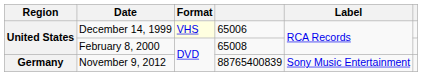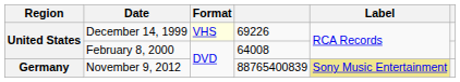 <table class="wikitable plainrowheaders">
 <tr>
 <th scope="col">Region</th>
 <th scope="col">Date</th>
 <th scope="col">Format</th>
 <th scope="col"></th>
 <th scope="col">Label</th>
 <th scope="col"></th>
 </tr>
 <tr>
 <th scope="row" rowspan="2">United States</th>
 <td>December 14, 1999</td>
 <td style="background: lightyellow;"><a href='#'>VHS</a></td>
-<td>65006</td>
+<td>69226</td>
 <td rowspan="2"><a href='#'>RCA Records</a></td>
 <td align="center"></td>
 </tr>
 <tr>
 <td>February 8, 2000</td>
 <td rowspan="2"><a href='#'>DVD</a></td>
-<td>65008</td>
+<td>64008</td>
 <td align="center"></td>
 </tr>
 <tr>
 <th scope="row">Germany</th>
 <td>November 9, 2012</td>
 <td>88765400839</td>
-<td><a href='#'>Sony Music Entertainment</a></td>
+<td style="background: khaki;"><a href='#'>Sony Music Entertainment</a></td>
 <td align="center"></td>
 </tr>
 </table>
